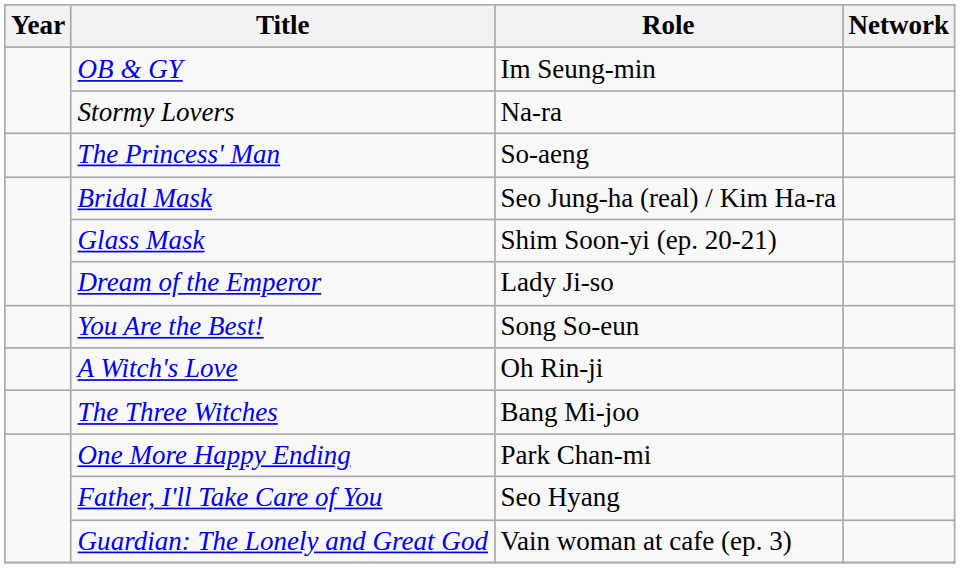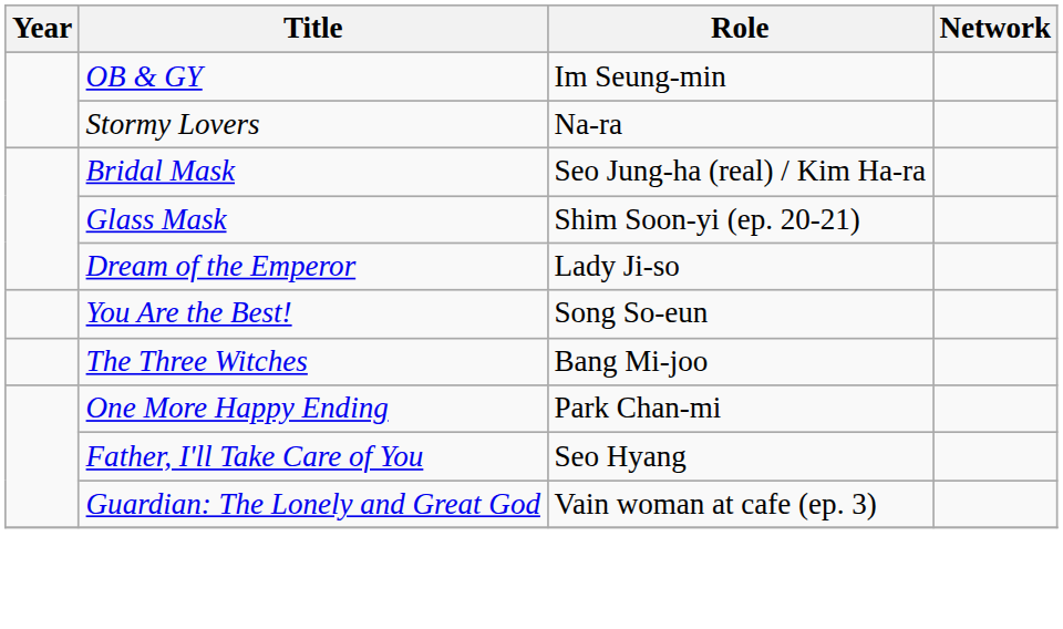 <table class="wikitable">
 <tr>
 <th>Year</th>
 <th>Title</th>
 <th>Role</th>
 <th>Network</th>
 </tr>
 <tr>
 <td rowspan="2"></td>
 <td><em><a href='#'>OB & GY</a></em></td>
 <td>Im Seung-min</td>
 <td></td>
 </tr>
 <tr>
 <td><em>Stormy Lovers</em></td>
 <td>Na-ra</td>
-<td></td>
-</tr>
-<tr>
-<td></td>
-<td><em><a href='#'>The Princess' Man</a></em></td>
-<td>So-aeng</td>
 <td></td>
 </tr>
 <tr>
 <td rowspan="3"></td>
 <td><em><a href='#'>Bridal Mask</a></em></td>
 <td>Seo Jung-ha (real) / Kim Ha-ra</td>
 <td></td>
 </tr>
 <tr>
 <td><em><a href='#'>Glass Mask</a></em></td>
 <td>Shim Soon-yi (ep. 20-21)</td>
 <td></td>
 </tr>
 <tr>
 <td><em><a href='#'>Dream of the Emperor</a></em></td>
 <td>Lady Ji-so</td>
 <td></td>
 </tr>
 <tr>
 <td></td>
 <td><em><a href='#'>You Are the Best!</a></em></td>
 <td>Song So-eun</td>
-<td></td>
-</tr>
-<tr>
-<td></td>
-<td><em><a href='#'>A Witch's Love</a></em></td>
-<td>Oh Rin-ji</td>
 <td></td>
 </tr>
 <tr>
 <td></td>
 <td><em><a href='#'>The Three Witches</a></em></td>
 <td>Bang Mi-joo</td>
 <td></td>
 </tr>
 <tr>
 <td rowspan="3"></td>
 <td><em><a href='#'>One More Happy Ending</a></em></td>
 <td>Park Chan-mi</td>
 <td></td>
 </tr>
 <tr>
 <td><em><a href='#'>Father, I'll Take Care of You</a></em></td>
 <td>Seo Hyang</td>
 <td></td>
 </tr>
 <tr>
 <td><em><a href='#'>Guardian: The Lonely and Great God</a></em></td>
 <td>Vain woman at cafe (ep. 3)</td>
 <td></td>
 </tr>
 <tr>
 </tr>
 </table>
